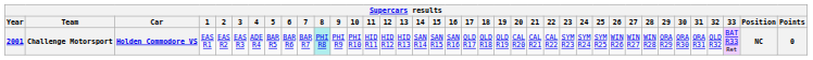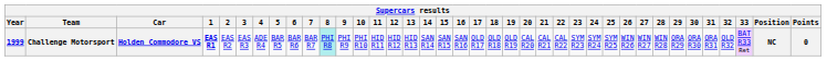 <table class="wikitable" style="text-align:center; font-size:75%">
 <tr>
 <th colspan=43><a href='#'>Supercars</a> results</th>
 </tr>
 <tr>
 <th>Year</th>
 <th>Team</th>
 <th>Car</th>
 <th>1</th>
 <th>2</th>
 <th>3</th>
 <th>4</th>
 <th>5</th>
 <th>6</th>
 <th>7</th>
 <th>8</th>
 <th>9</th>
 <th>10</th>
 <th>11</th>
 <th>12</th>
 <th>13</th>
 <th>14</th>
 <th>15</th>
 <th>16</th>
 <th>17</th>
 <th>18</th>
 <th>19</th>
 <th>20</th>
 <th>21</th>
 <th>22</th>
 <th>23</th>
 <th>24</th>
 <th>25</th>
 <th>26</th>
 <th>27</th>
 <th>28</th>
 <th>29</th>
 <th>30</th>
 <th>31</th>
 <th>32</th>
 <th>33</th>
 <th>Position</th>
 <th>Points</th>
 </tr>
 <tr>
-<th><a href='#'>2001</a></th>
+<th><a href='#'>1999</a></th>
 <th nowrap>Challenge Motorsport</th>
 <th nowrap><a href='#'>Holden Commodore VS</a></th>
-<td><a href='#'>EAS <br> R1</a></td>
+<td><strong><a href='#'>EAS <br> R1</a></strong></td>
 <td><a href='#'>EAS <br> R2</a></td>
 <td><a href='#'>EAS <br> R3</a></td>
 <td><a href='#'>ADE <br> R4</a></td>
 <td><a href='#'>BAR <br> R5</a></td>
 <td><a href='#'>BAR <br> R6</a></td>
 <td><a href='#'>BAR <br> R7</a></td>
 <td style="background: paleturquoise;"><a href='#'>PHI <br> R8</a></td>
 <td><a href='#'>PHI <br> R9</a></td>
 <td><a href='#'>PHI <br> R10</a></td>
 <td><a href='#'>HID <br> R11</a></td>
 <td><a href='#'>HID <br> R12</a></td>
 <td><a href='#'>HID <br> R13</a></td>
 <td><a href='#'>SAN <br> R14</a></td>
 <td><a href='#'>SAN <br> R15</a></td>
 <td><a href='#'>SAN <br> R16</a></td>
 <td><a href='#'>QLD <br> R17</a></td>
 <td><a href='#'>QLD <br> R18</a></td>
 <td><a href='#'>QLD <br> R19</a></td>
 <td><a href='#'>CAL <br> R20</a></td>
 <td><a href='#'>CAL <br> R21</a></td>
 <td><a href='#'>CAL <br> R22</a></td>
 <td><a href='#'>SYM <br> R23</a></td>
 <td><a href='#'>SYM <br> R24</a></td>
 <td><a href='#'>SYM <br> R25</a></td>
 <td><a href='#'>WIN <br> R26</a></td>
 <td><a href='#'>WIN <br> R27</a></td>
 <td><a href='#'>WIN <br> R28</a></td>
 <td><a href='#'>ORA <br> R29</a></td>
 <td><a href='#'>ORA <br> R30</a></td>
 <td><a href='#'>ORA <br> R31</a></td>
 <td><a href='#'>QLD <br> R32</a></td>
 <td style="background:#EFCFFF;"><a href='#'>BAT <br> R33</a><br><small>Ret</small></td>
 <th>NC</th>
 <th>0</th>
 </tr>
 </table>
